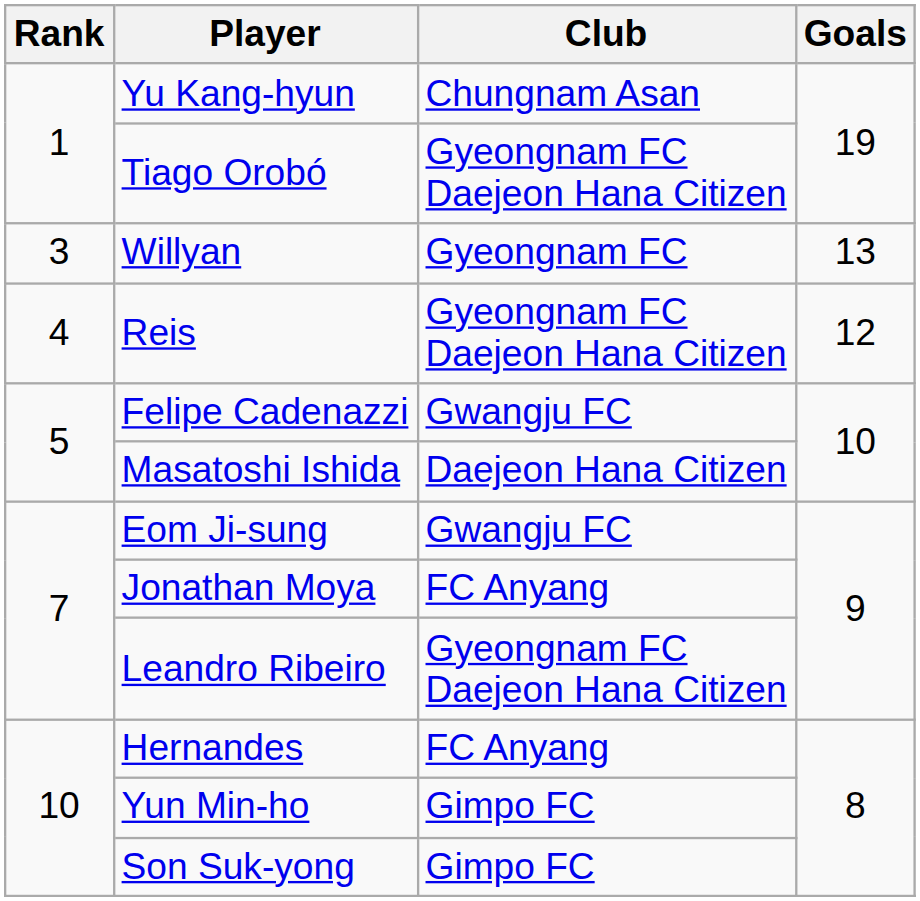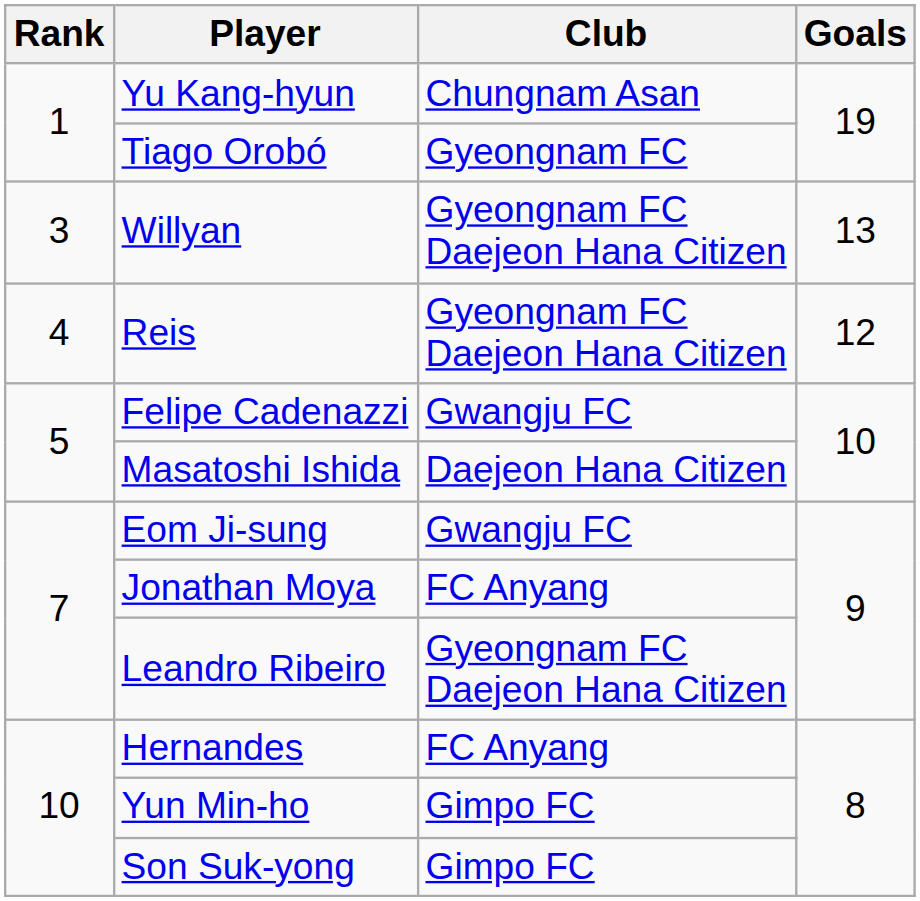 <table class=wikitable>
 <tr>
 <th>Rank</th>
 <th>Player</th>
 <th>Club</th>
 <th>Goals</th>
 </tr>
 <tr>
 <td align=center rowspan="2">1</td>
 <td> <a href='#'>Yu Kang-hyun</a></td>
 <td><a href='#'>Chungnam Asan</a></td>
 <td align=center rowspan="2">19</td>
 </tr>
 <tr>
 <td> <a href='#'>Tiago Orobó</a></td>
-<td><a href='#'>Gyeongnam FC</a><br> <a href='#'>Daejeon Hana Citizen</a></td>
+<td><a href='#'>Gyeongnam FC</a></td>
 </tr>
 <tr>
 <td align=center>3</td>
 <td> <a href='#'>Willyan</a></td>
-<td><a href='#'>Gyeongnam FC</a></td>
+<td><a href='#'>Gyeongnam FC</a><br> <a href='#'>Daejeon Hana Citizen</a></td>
 <td align=center>13</td>
 </tr>
 <tr>
 <td align=center>4</td>
 <td> <a href='#'>Reis</a></td>
 <td><a href='#'>Gyeongnam FC</a><br> <a href='#'>Daejeon Hana Citizen</a></td>
 <td align=center>12</td>
 </tr>
 <tr>
 <td align=center rowspan=2>5</td>
 <td> <a href='#'>Felipe Cadenazzi</a></td>
 <td><a href='#'>Gwangju FC</a></td>
 <td align=center rowspan=2>10</td>
 </tr>
 <tr>
 <td> <a href='#'>Masatoshi Ishida</a></td>
 <td><a href='#'>Daejeon Hana Citizen</a></td>
 </tr>
 <tr>
 <td align=center rowspan=3>7</td>
 <td> <a href='#'>Eom Ji-sung</a></td>
 <td><a href='#'>Gwangju FC</a></td>
 <td align=center rowspan=3>9</td>
 </tr>
 <tr>
 <td> <a href='#'>Jonathan Moya</a></td>
 <td><a href='#'>FC Anyang</a></td>
 </tr>
 <tr>
 <td> <a href='#'>Leandro Ribeiro</a></td>
 <td><a href='#'>Gyeongnam FC</a><br> <a href='#'>Daejeon Hana Citizen</a></td>
 </tr>
 <tr>
 <td align=center rowspan=3>10</td>
 <td> <a href='#'>Hernandes</a></td>
 <td><a href='#'>FC Anyang</a></td>
 <td align=center rowspan=3>8</td>
 </tr>
 <tr>
 <td> <a href='#'>Yun Min-ho</a></td>
 <td><a href='#'>Gimpo FC</a></td>
 </tr>
 <tr>
 <td> <a href='#'>Son Suk-yong</a></td>
 <td><a href='#'>Gimpo FC</a></td>
 </tr>
 <tr>
 </tr>
 </table>
